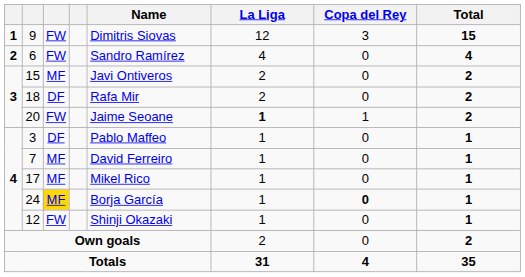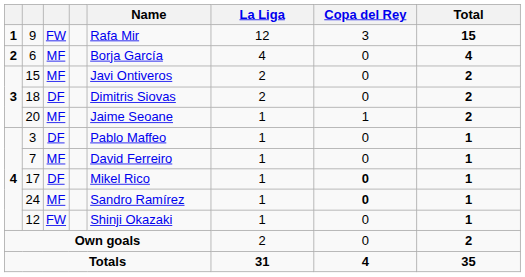 <table class="wikitable" style="text-align:center">
 <tr>
 <th width=15></th>
 <th width=15></th>
 <th width=15></th>
 <th width=15></th>
 <th width=145>Name</th>
 <th width=120><a href='#'>La Liga</a></th>
 <th width=120><a href='#'>Copa del Rey</a></th>
 <th width=120>Total</th>
 </tr>
 <tr>
 <td><strong>1</strong></td>
 <td>9</td>
 <td><a href='#'>FW</a></td>
 <td></td>
-<td align=left><a href='#'>Dimitris Siovas</a></td>
+<td align=left><a href='#'>Rafa Mir</a></td>
 <td>12</td>
 <td>3</td>
 <td><strong>15</strong></td>
 </tr>
 <tr>
 <td rowspan=1><strong>2</strong></td>
 <td>6</td>
-<td><a href='#'>FW</a></td>
+<td><a href='#'>MF</a></td>
 <td></td>
-<td align=left><a href='#'>Sandro Ramírez</a></td>
+<td align=left><a href='#'>Borja García</a></td>
 <td>4</td>
 <td>0</td>
 <td><strong>4</strong></td>
 </tr>
 <tr>
 <td rowspan=3><strong>3</strong></td>
 <td>15</td>
 <td><a href='#'>MF</a></td>
 <td></td>
 <td align=left><a href='#'>Javi Ontiveros</a></td>
 <td>2</td>
 <td>0</td>
 <td><strong>2</strong></td>
 </tr>
 <tr>
 <td>18</td>
 <td><a href='#'>DF</a></td>
 <td></td>
-<td align=left><a href='#'>Rafa Mir</a></td>
+<td align=left><a href='#'>Dimitris Siovas</a></td>
 <td>2</td>
 <td>0</td>
 <td><strong>2</strong></td>
 </tr>
 <tr>
 <td>20</td>
-<td><a href='#'>FW</a></td>
+<td><a href='#'>MF</a></td>
 <td></td>
 <td align=left><a href='#'>Jaime Seoane</a></td>
-<td><strong>1</strong></td>
+<td>1</td>
 <td>1</td>
 <td><strong>2</strong></td>
 </tr>
 <tr>
 <td rowspan=5><strong>4</strong></td>
 <td>3</td>
 <td><a href='#'>DF</a></td>
 <td></td>
 <td align=left><a href='#'>Pablo Maffeo</a></td>
 <td>1</td>
 <td>0</td>
 <td><strong>1</strong></td>
 </tr>
 <tr>
 <td>7</td>
 <td><a href='#'>MF</a></td>
 <td></td>
 <td align=left><a href='#'>David Ferreiro</a></td>
 <td>1</td>
 <td>0</td>
 <td><strong>1</strong></td>
 </tr>
 <tr>
 <td>17</td>
-<td><a href='#'>MF</a></td>
+<td><a href='#'>DF</a></td>
 <td></td>
 <td align=left><a href='#'>Mikel Rico</a></td>
 <td>1</td>
-<td>0</td>
+<td><strong>0</strong></td>
 <td><strong>1</strong></td>
 </tr>
 <tr>
 <td>24</td>
-<td style="background: gold;"><a href='#'>MF</a></td>
+<td><a href='#'>MF</a></td>
 <td></td>
-<td align=left><a href='#'>Borja García</a></td>
+<td align=left><a href='#'>Sandro Ramírez</a></td>
 <td>1</td>
 <td><strong>0</strong></td>
 <td><strong>1</strong></td>
 </tr>
 <tr>
 <td>12</td>
 <td><a href='#'>FW</a></td>
 <td></td>
 <td align=left><a href='#'>Shinji Okazaki</a></td>
 <td>1</td>
 <td>0</td>
 <td><strong>1</strong></td>
 </tr>
 <tr>
 <td colspan=5><strong>Own goals</strong></td>
 <td>2</td>
 <td>0</td>
 <td><strong>2</strong></td>
 </tr>
 <tr>
 <td colspan=5><strong>Totals</strong></td>
 <td><strong>31</strong></td>
 <td><strong>4</strong></td>
 <td><strong>35</strong></td>
 </tr>
 </table>
